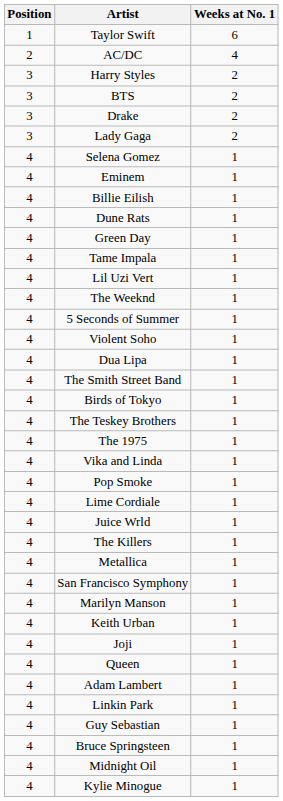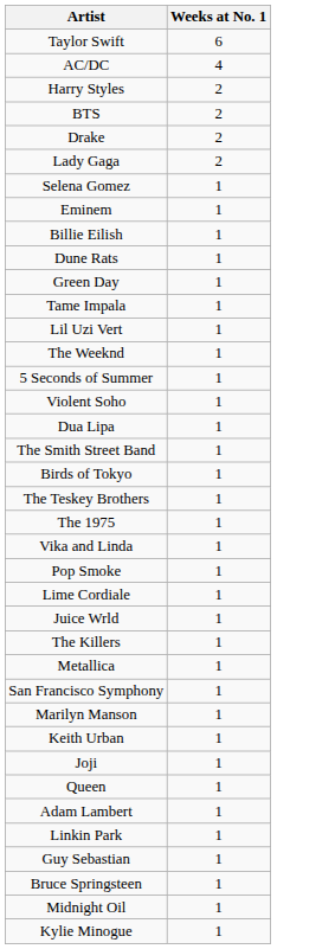 <table class="wikitable">
 <tr>
-<th style="text-align: center;">Position</th>
 <th style="text-align: center;">Artist</th>
 <th style="text-align: center;">Weeks at No. 1</th>
 </tr>
 <tr>
-<td style="text-align: center;">1</td>
 <td style="text-align: center;">Taylor Swift</td>
 <td style="text-align: center;">6</td>
 </tr>
 <tr>
-<td style="text-align: center;">2</td>
 <td style="text-align: center;">AC/DC</td>
 <td style="text-align: center;">4</td>
 </tr>
 <tr>
-<td style="text-align: center;">3</td>
 <td style="text-align: center;">Harry Styles</td>
 <td style="text-align: center;">2</td>
 </tr>
 <tr>
-<td style="text-align: center;">3</td>
 <td style="text-align: center;">BTS</td>
 <td style="text-align: center;">2</td>
 </tr>
 <tr>
-<td style="text-align: center;">3</td>
 <td style="text-align: center;">Drake</td>
 <td style="text-align: center;">2</td>
 </tr>
 <tr>
-<td style="text-align: center;">3</td>
 <td style="text-align: center;">Lady Gaga</td>
 <td style="text-align: center;">2</td>
 </tr>
 <tr>
-<td style="text-align: center;">4</td>
 <td style="text-align: center;">Selena Gomez</td>
 <td style="text-align: center;">1</td>
 </tr>
 <tr>
-<td style="text-align: center;">4</td>
 <td style="text-align: center;">Eminem</td>
 <td style="text-align: center;">1</td>
 </tr>
 <tr>
-<td style="text-align: center;">4</td>
 <td style="text-align: center;">Billie Eilish</td>
 <td style="text-align: center;">1</td>
 </tr>
 <tr>
-<td style="text-align: center;">4</td>
 <td style="text-align: center;">Dune Rats</td>
 <td style="text-align: center;">1</td>
 </tr>
 <tr>
-<td style="text-align: center;">4</td>
 <td style="text-align: center;">Green Day</td>
 <td style="text-align: center;">1</td>
 </tr>
 <tr>
-<td style="text-align: center;">4</td>
 <td style="text-align: center;">Tame Impala</td>
 <td style="text-align: center;">1</td>
 </tr>
 <tr>
-<td style="text-align: center;">4</td>
 <td style="text-align: center;">Lil Uzi Vert</td>
 <td style="text-align: center;">1</td>
 </tr>
 <tr>
-<td style="text-align: center;">4</td>
 <td style="text-align: center;">The Weeknd</td>
 <td style="text-align: center;">1</td>
 </tr>
 <tr>
-<td style="text-align: center;">4</td>
 <td style="text-align: center;">5 Seconds of Summer</td>
 <td style="text-align: center;">1</td>
 </tr>
 <tr>
-<td style="text-align: center;">4</td>
 <td style="text-align: center;">Violent Soho</td>
 <td style="text-align: center;">1</td>
 </tr>
 <tr>
-<td style="text-align: center;">4</td>
 <td style="text-align: center;">Dua Lipa</td>
 <td style="text-align: center;">1</td>
 </tr>
 <tr>
-<td style="text-align: center;">4</td>
 <td style="text-align: center;">The Smith Street Band</td>
 <td style="text-align: center;">1</td>
 </tr>
 <tr>
-<td style="text-align: center;">4</td>
 <td style="text-align: center;">Birds of Tokyo</td>
 <td style="text-align: center;">1</td>
 </tr>
 <tr>
-<td style="text-align: center;">4</td>
 <td style="text-align: center;">The Teskey Brothers</td>
 <td style="text-align: center;">1</td>
 </tr>
 <tr>
-<td style="text-align: center;">4</td>
 <td style="text-align: center;">The 1975</td>
 <td style="text-align: center;">1</td>
 </tr>
 <tr>
-<td style="text-align: center;">4</td>
 <td style="text-align: center;">Vika and Linda</td>
 <td style="text-align: center;">1</td>
 </tr>
 <tr>
-<td style="text-align: center;">4</td>
 <td style="text-align: center;">Pop Smoke</td>
 <td style="text-align: center;">1</td>
 </tr>
 <tr>
-<td style="text-align: center;">4</td>
 <td style="text-align: center;">Lime Cordiale</td>
 <td style="text-align: center;">1</td>
 </tr>
 <tr>
-<td style="text-align: center;">4</td>
 <td style="text-align: center;">Juice Wrld</td>
 <td style="text-align: center;">1</td>
 </tr>
 <tr>
-<td style="text-align: center;">4</td>
 <td style="text-align: center;">The Killers</td>
 <td style="text-align: center;">1</td>
 </tr>
 <tr>
-<td style="text-align: center;">4</td>
 <td style="text-align: center;">Metallica</td>
 <td style="text-align: center;">1</td>
 </tr>
 <tr>
-<td style="text-align: center;">4</td>
 <td style="text-align: center;">San Francisco Symphony</td>
 <td style="text-align: center;">1</td>
 </tr>
 <tr>
-<td style="text-align: center;">4</td>
 <td style="text-align: center;">Marilyn Manson</td>
 <td style="text-align: center;">1</td>
 </tr>
 <tr>
-<td style="text-align: center;">4</td>
 <td style="text-align: center;">Keith Urban</td>
 <td style="text-align: center;">1</td>
 </tr>
 <tr>
-<td style="text-align: center;">4</td>
 <td style="text-align: center;">Joji</td>
 <td style="text-align: center;">1</td>
 </tr>
 <tr>
-<td style="text-align: center;">4</td>
 <td style="text-align: center;">Queen</td>
 <td style="text-align: center;">1</td>
 </tr>
 <tr>
-<td style="text-align: center;">4</td>
 <td style="text-align: center;">Adam Lambert</td>
 <td style="text-align: center;">1</td>
 </tr>
 <tr>
-<td style="text-align: center;">4</td>
 <td style="text-align: center;">Linkin Park</td>
 <td style="text-align: center;">1</td>
 </tr>
 <tr>
-<td style="text-align: center;">4</td>
 <td style="text-align: center;">Guy Sebastian</td>
 <td style="text-align: center;">1</td>
 </tr>
 <tr>
-<td style="text-align: center;">4</td>
 <td style="text-align: center;">Bruce Springsteen</td>
 <td style="text-align: center;">1</td>
 </tr>
 <tr>
-<td style="text-align: center;">4</td>
 <td style="text-align: center;">Midnight Oil</td>
 <td style="text-align: center;">1</td>
 </tr>
 <tr>
-<td style="text-align: center;">4</td>
 <td style="text-align: center;">Kylie Minogue</td>
 <td style="text-align: center;">1</td>
 </tr>
 </table>
